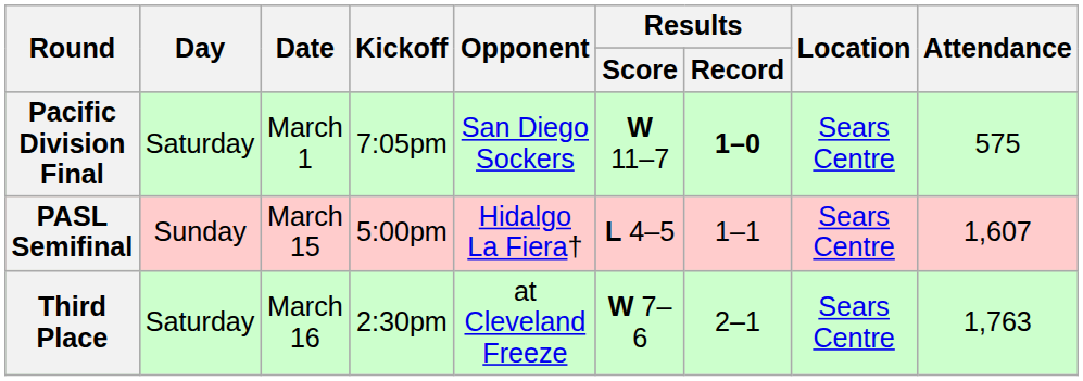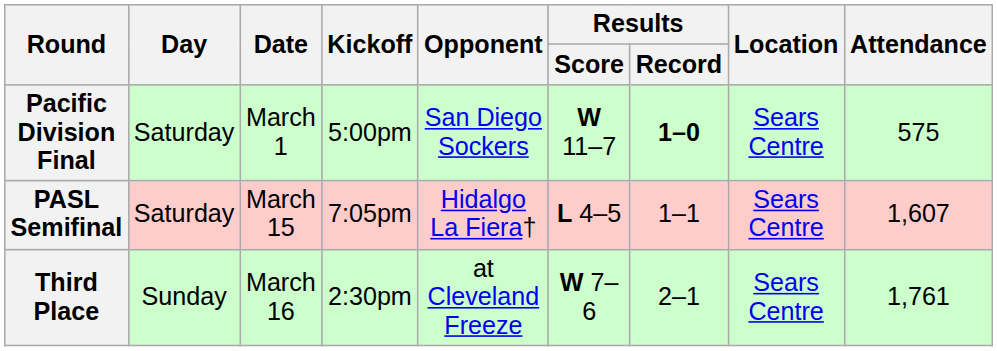 <table class="wikitable">
 <tr>
 <th rowspan="2" width="60">Round</th>
 <th rowspan="2" width="70">Day</th>
 <th rowspan="2" width="90">Date</th>
 <th rowspan="2" width="60">Kickoff</th>
 <th rowspan="2" width="180">Opponent</th>
 <th colspan="2" width="180">Results</th>
 <th rowspan="2" width="200">Location</th>
 <th rowspan="2" width="80">Attendance</th>
 </tr>
 <tr>
 <th width="120">Score</th>
 <th width="60">Record</th>
 </tr>
 <tr align="center" bgcolor="#CCFFCC">
 <th>Pacific Division Final</th>
 <td>Saturday</td>
 <td>March 1</td>
-<td>7:05pm</td>
+<td>5:00pm</td>
 <td><a href='#'>San Diego Sockers</a></td>
 <td><strong>W</strong> 11–7</td>
 <td><strong>1–0</strong></td>
 <td><a href='#'>Sears Centre</a></td>
 <td>575</td>
 </tr>
 <tr align="center" bgcolor="#FFCCCC">
 <th>PASL Semifinal</th>
-<td>Sunday</td>
+<td>Saturday</td>
 <td>March 15</td>
-<td>5:00pm</td>
+<td>7:05pm</td>
 <td><a href='#'>Hidalgo La Fiera</a>†</td>
 <td><strong>L</strong> 4–5</td>
 <td>1–1</td>
 <td><a href='#'>Sears Centre</a></td>
 <td>1,607</td>
 </tr>
 <tr align="center" bgcolor="#CCFFCC">
 <th>Third Place</th>
-<td>Saturday</td>
+<td>Sunday</td>
 <td>March 16</td>
 <td>2:30pm</td>
 <td>at <a href='#'>Cleveland Freeze</a></td>
 <td><strong>W</strong> 7–6</td>
 <td>2–1</td>
 <td><a href='#'>Sears Centre</a></td>
-<td>1,763</td>
+<td>1,761</td>
 </tr>
 </table>
